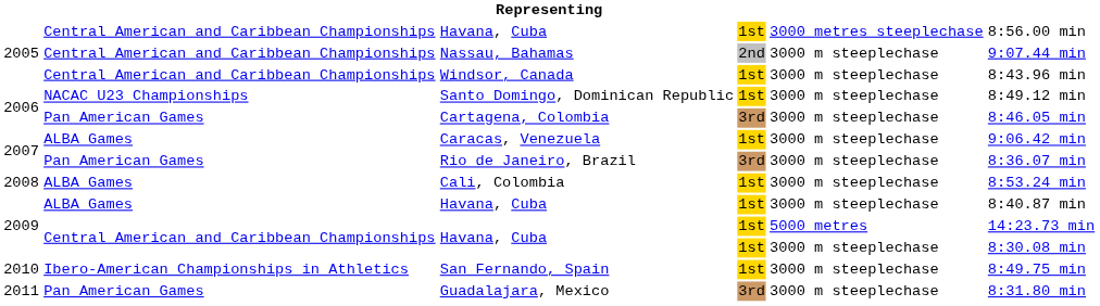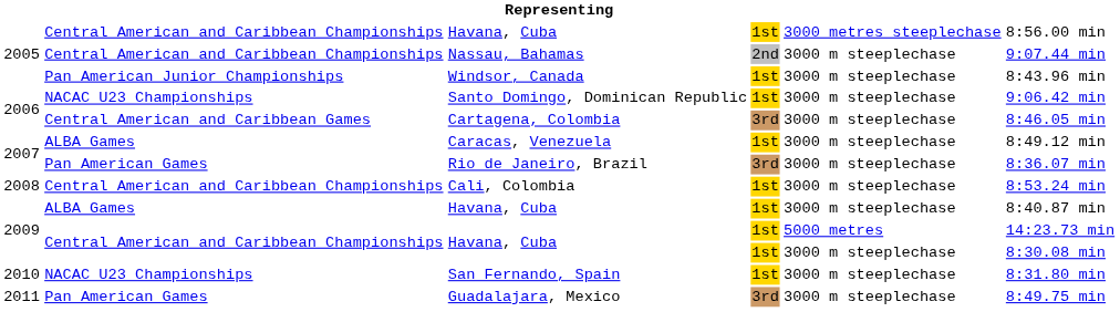 <table>
 <tr>
 <th colspan="6">Representing </th>
 </tr>
 <tr>
 <td rowspan=3>2005</td>
 <td><a href='#'>Central American and Caribbean Championships</a></td>
 <td><a href='#'>Havana</a>, <a href='#'>Cuba</a></td>
 <td bgcolor=gold>1st</td>
 <td><a href='#'>3000 metres steeplechase</a></td>
 <td>8:56.00 min</td>
 </tr>
 <tr>
 <td><a href='#'>Central American and Caribbean Championships</a></td>
 <td><a href='#'>Nassau, Bahamas</a></td>
 <td bgcolor=silver>2nd</td>
 <td>3000 m steeplechase</td>
 <td><a href='#'>9:07.44 min</a></td>
 </tr>
 <tr>
-<td><a href='#'>Central American and Caribbean Championships</a></td>
+<td><a href='#'>Pan American Junior Championships</a></td>
 <td><a href='#'>Windsor, Canada</a></td>
 <td bgcolor=gold>1st</td>
 <td>3000 m steeplechase</td>
 <td>8:43.96 min</td>
 </tr>
 <tr>
 <td rowspan=2>2006</td>
 <td><a href='#'>NACAC U23 Championships</a></td>
 <td><a href='#'>Santo Domingo</a>, Dominican Republic</td>
 <td bgcolor=gold>1st</td>
 <td>3000 m steeplechase</td>
-<td>8:49.12 min</td>
+<td><a href='#'>9:06.42 min</a></td>
 </tr>
 <tr>
-<td><a href='#'>Pan American Games</a></td>
+<td><a href='#'>Central American and Caribbean Games</a></td>
 <td><a href='#'>Cartagena, Colombia</a></td>
 <td bgcolor=cc9966>3rd</td>
 <td>3000 m steeplechase</td>
 <td><a href='#'>8:46.05 min</a></td>
 </tr>
 <tr>
 <td rowspan=2>2007</td>
 <td><a href='#'>ALBA Games</a></td>
 <td><a href='#'>Caracas</a>, <a href='#'>Venezuela</a></td>
 <td bgcolor=gold>1st</td>
 <td>3000 m steeplechase</td>
-<td><a href='#'>9:06.42 min</a></td>
+<td>8:49.12 min</td>
 </tr>
 <tr>
 <td><a href='#'>Pan American Games</a></td>
 <td><a href='#'>Rio de Janeiro</a>, Brazil</td>
 <td bgcolor=cc9966>3rd</td>
 <td>3000 m steeplechase</td>
 <td><a href='#'>8:36.07 min</a></td>
 </tr>
 <tr>
 <td>2008</td>
-<td><a href='#'>ALBA Games</a></td>
+<td><a href='#'>Central American and Caribbean Championships</a></td>
 <td><a href='#'>Cali</a>, Colombia</td>
 <td bgcolor=gold>1st</td>
 <td>3000 m steeplechase</td>
 <td><a href='#'>8:53.24 min</a></td>
 </tr>
 <tr>
 <td rowspan=3>2009</td>
 <td><a href='#'>ALBA Games</a></td>
 <td><a href='#'>Havana</a>, <a href='#'>Cuba</a></td>
 <td bgcolor=gold>1st</td>
 <td>3000 m steeplechase</td>
 <td>8:40.87 min</td>
 </tr>
 <tr>
 <td rowspan=2><a href='#'>Central American and Caribbean Championships</a></td>
 <td rowspan=2><a href='#'>Havana</a>, <a href='#'>Cuba</a></td>
 <td bgcolor=gold>1st</td>
 <td><a href='#'>5000 metres</a></td>
 <td><a href='#'>14:23.73 min</a></td>
 </tr>
 <tr>
 <td bgcolor=gold>1st</td>
 <td>3000 m steeplechase</td>
 <td><a href='#'>8:30.08 min</a></td>
 </tr>
 <tr>
 <td>2010</td>
-<td><a href='#'>Ibero-American Championships in Athletics</a></td>
+<td><a href='#'>NACAC U23 Championships</a></td>
 <td><a href='#'>San Fernando, Spain</a></td>
 <td bgcolor=gold>1st</td>
 <td>3000 m steeplechase</td>
-<td><a href='#'>8:49.75 min</a></td>
+<td><a href='#'>8:31.80 min</a></td>
 </tr>
 <tr>
 <td>2011</td>
 <td><a href='#'>Pan American Games</a></td>
 <td><a href='#'>Guadalajara</a>, Mexico</td>
 <td bgcolor=cc9966>3rd</td>
 <td>3000 m steeplechase</td>
-<td><a href='#'>8:31.80 min</a></td>
+<td><a href='#'>8:49.75 min</a></td>
 </tr>
 </table>
